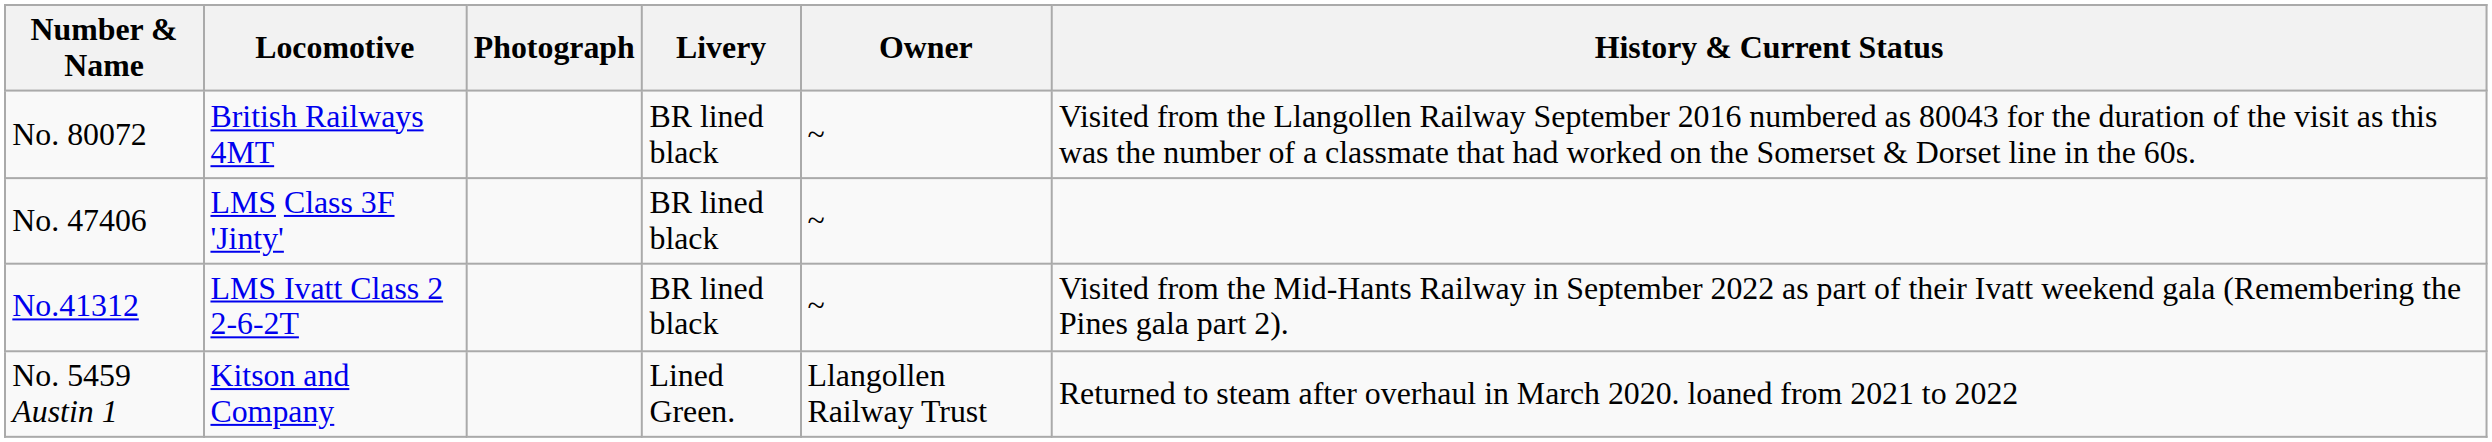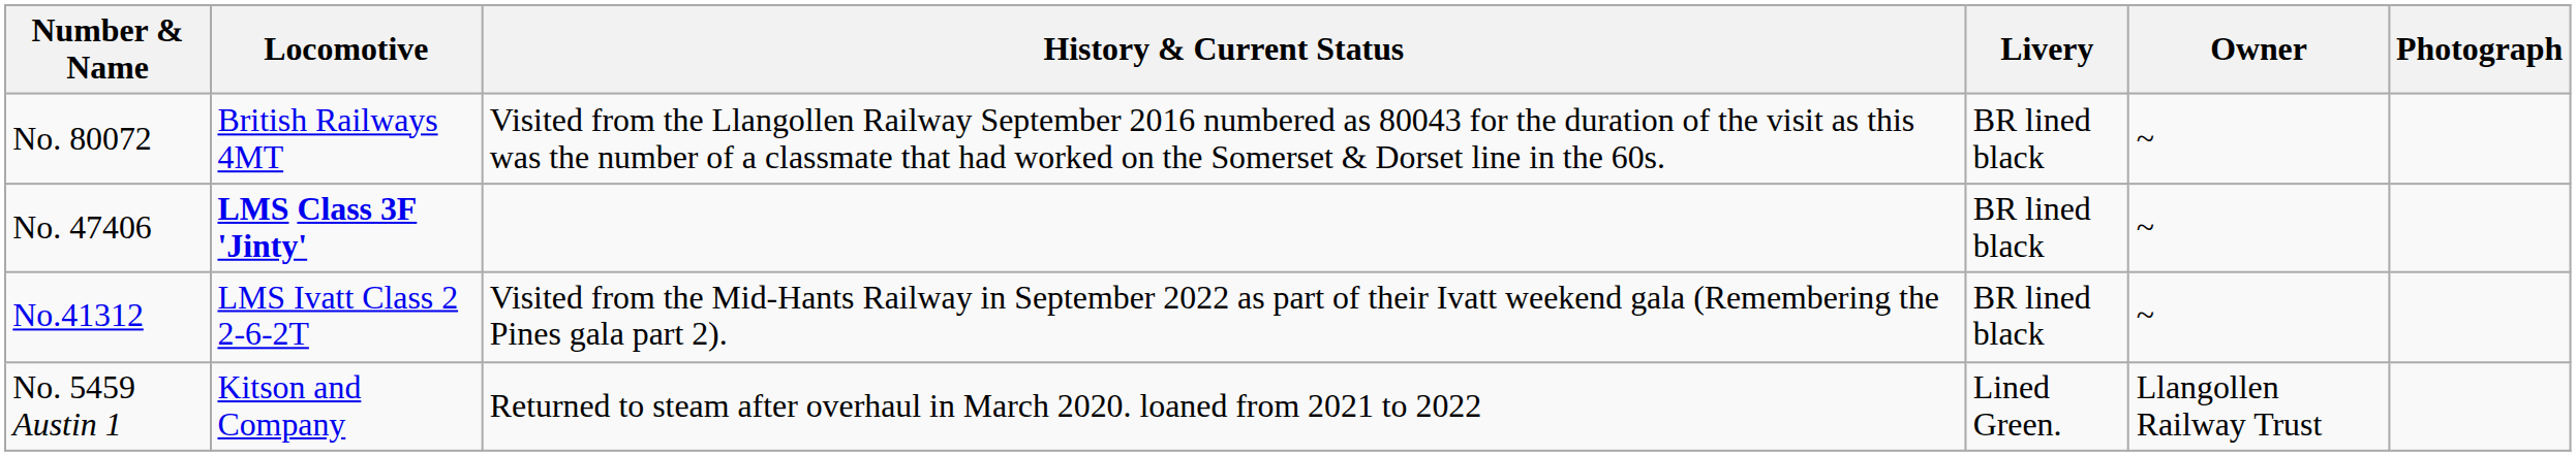 <table class="wikitable">
 <tr>
 <th>Number & Name</th>
 <th>Locomotive</th>
-<th>Photograph</th>
+<th>History & Current Status</th>
 <th>Livery</th>
 <th>Owner</th>
-<th>History & Current Status</th>
+<th>Photograph</th>
 </tr>
 <tr>
 <td>No. 80072</td>
 <td><a href='#'>British Railways</a> <a href='#'>4MT</a> </td>
-<td></td>
+<td>Visited from the Llangollen Railway September 2016 numbered as 80043 for the duration of the visit as this was the number of a classmate that had worked on the Somerset & Dorset line in the 60s.</td>
 <td>BR lined black</td>
 <td>~</td>
-<td>Visited from the Llangollen Railway September 2016 numbered as 80043 for the duration of the visit as this was the number of a classmate that had worked on the Somerset & Dorset line in the 60s.</td>
+<td></td>
 </tr>
 <tr>
 <td>No. 47406</td>
-<td><a href='#'>LMS</a> <a href='#'>Class 3F 'Jinty'</a> </td>
+<td><strong><a href='#'>LMS</a> <a href='#'>Class 3F 'Jinty'</a> </strong></td>
 <td></td>
 <td>BR lined black</td>
 <td>~</td>
 <td></td>
 </tr>
 <tr>
 <td><a href='#'>No.41312</a></td>
 <td><a href='#'>LMS Ivatt Class 2 2-6-2T</a></td>
-<td></td>
+<td>Visited from the Mid-Hants Railway in September 2022 as part of their Ivatt weekend gala (Remembering the Pines gala part 2).</td>
 <td>BR lined black</td>
 <td>~</td>
-<td>Visited from the Mid-Hants Railway in September 2022 as part of their Ivatt weekend gala (Remembering the Pines gala part 2).</td>
+<td></td>
 </tr>
 <tr>
 <td>No. 5459 <em>Austin 1</em></td>
 <td><a href='#'>Kitson and Company</a> </td>
-<td></td>
+<td>Returned to steam after overhaul in March 2020. loaned from 2021 to 2022</td>
 <td>Lined Green.</td>
 <td>Llangollen Railway Trust</td>
-<td>Returned to steam after overhaul in March 2020. loaned from 2021 to 2022</td>
+<td></td>
 </tr>
 </table>
